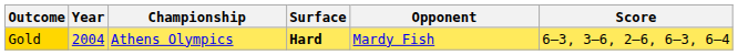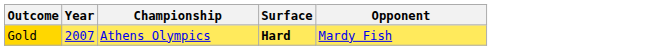 <table class="sortable wikitable" style=font-size:97%>
 <tr>
 <th>Outcome</th>
 <th>Year</th>
 <th width=160>Championship</th>
 <th>Surface</th>
 <th width=170>Opponent</th>
-<th>Score</th>
 </tr>
 <tr style="background:#ffea5c;">
 <td style="background:gold;">Gold</td>
-<td><a href='#'>2004</a></td>
+<td><a href='#'>2007</a></td>
 <td><a href='#'>Athens Olympics</a></td>
 <td><strong>Hard</strong></td>
 <td> <a href='#'>Mardy Fish</a></td>
-<td>6–3, 3–6, 2–6, 6–3, 6–4</td>
 </tr>
 </table>
